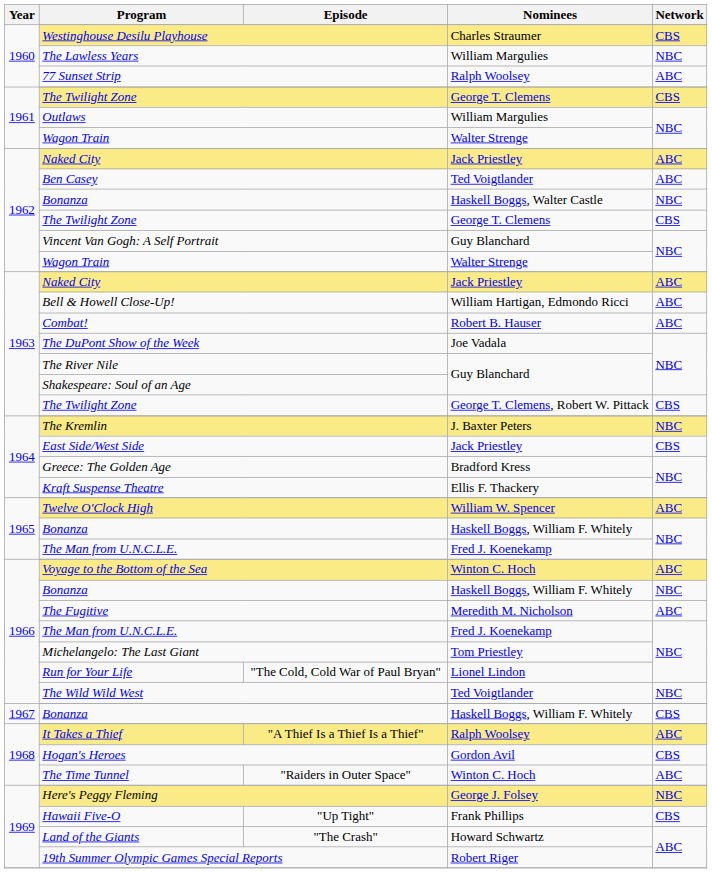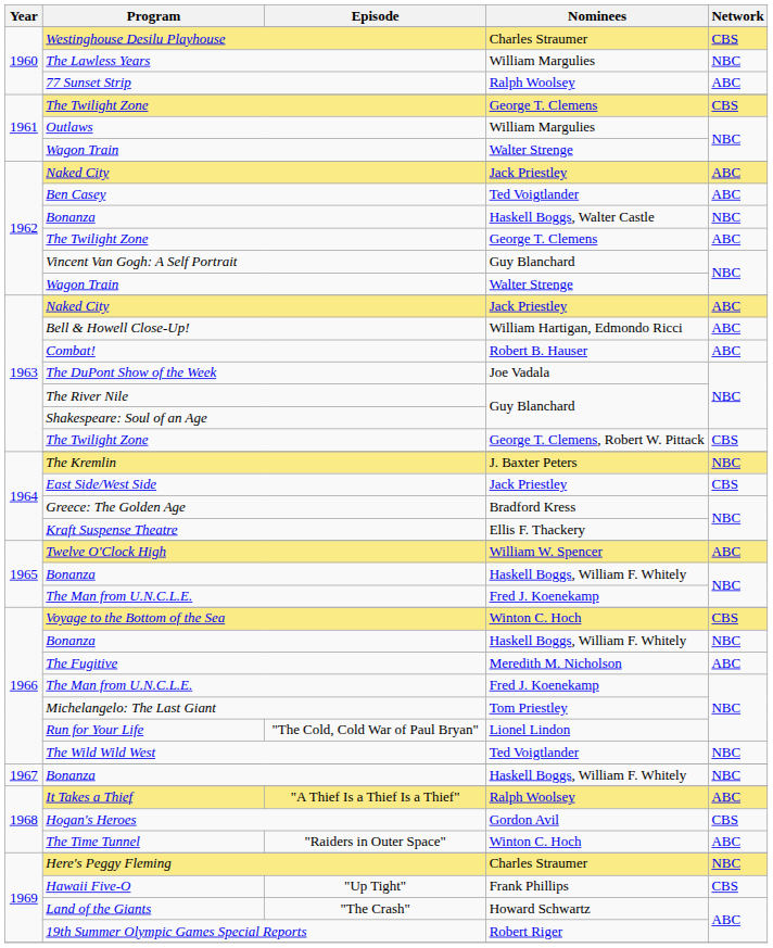 <table class="wikitable">
 <tr>
 <th width="5%">Year</th>
 <th width="30%">Program</th>
 <th width="30%">Episode</th>
 <th width="30%">Nominees</th>
 <th width="5%">Network</th>
 </tr>
 <tr>
 <td rowspan="4" align=center><a href='#'>1960</a><br></td>
 </tr>
 <tr style="background:#FAEB86;">
 <td colspan=2><em><a href='#'>Westinghouse Desilu Playhouse</a></em></td>
 <td>Charles Straumer</td>
 <td><a href='#'>CBS</a></td>
 </tr>
 <tr>
 <td colspan=2><em><a href='#'>The Lawless Years</a></em></td>
 <td>William Margulies</td>
 <td><a href='#'>NBC</a></td>
 </tr>
 <tr>
 <td colspan=2><em><a href='#'>77 Sunset Strip</a></em></td>
 <td><a href='#'>Ralph Woolsey</a></td>
 <td><a href='#'>ABC</a></td>
 </tr>
 <tr>
 <td rowspan="4" align=center><a href='#'>1961</a><br></td>
 </tr>
 <tr style="background:#FAEB86;">
 <td colspan=2><em><a href='#'>The Twilight Zone</a></em></td>
 <td><a href='#'>George T. Clemens</a></td>
 <td><a href='#'>CBS</a></td>
 </tr>
 <tr>
 <td colspan=2><em><a href='#'>Outlaws</a></em></td>
 <td>William Margulies</td>
 <td rowspan=2><a href='#'>NBC</a></td>
 </tr>
 <tr>
 <td colspan=2><em><a href='#'>Wagon Train</a></em></td>
 <td><a href='#'>Walter Strenge</a></td>
 </tr>
 <tr>
 <td rowspan="7" align=center><a href='#'>1962</a><br></td>
 </tr>
 <tr style="background:#FAEB86;">
 <td colspan=2><em><a href='#'>Naked City</a></em></td>
 <td><a href='#'>Jack Priestley</a></td>
 <td><a href='#'>ABC</a></td>
 </tr>
 <tr>
 <td colspan=2><em><a href='#'>Ben Casey</a></em></td>
 <td><a href='#'>Ted Voigtlander</a></td>
 <td><a href='#'>ABC</a></td>
 </tr>
 <tr>
 <td colspan=2><em><a href='#'>Bonanza</a></em></td>
 <td><a href='#'>Haskell Boggs</a>, Walter Castle</td>
 <td><a href='#'>NBC</a></td>
 </tr>
 <tr>
 <td colspan=2><em><a href='#'>The Twilight Zone</a></em></td>
 <td><a href='#'>George T. Clemens</a></td>
-<td><a href='#'>CBS</a></td>
+<td><a href='#'>ABC</a></td>
 </tr>
 <tr>
 <td colspan=2><em>Vincent Van Gogh: A Self Portrait</em></td>
 <td>Guy Blanchard</td>
 <td rowspan=2><a href='#'>NBC</a></td>
 </tr>
 <tr>
 <td colspan=2><em><a href='#'>Wagon Train</a></em></td>
 <td><a href='#'>Walter Strenge</a></td>
 </tr>
 <tr>
 <td rowspan="8" align=center><a href='#'>1963</a><br></td>
 </tr>
 <tr style="background:#FAEB86;">
 <td colspan=2><em><a href='#'>Naked City</a></em></td>
 <td><a href='#'>Jack Priestley</a></td>
 <td><a href='#'>ABC</a></td>
 </tr>
 <tr>
 <td colspan=2><em>Bell & Howell Close-Up!</em></td>
 <td>William Hartigan, Edmondo Ricci</td>
 <td><a href='#'>ABC</a></td>
 </tr>
 <tr>
 <td colspan=2><em><a href='#'>Combat!</a></em></td>
 <td><a href='#'>Robert B. Hauser</a></td>
 <td><a href='#'>ABC</a></td>
 </tr>
 <tr>
 <td colspan=2><em><a href='#'>The DuPont Show of the Week</a></em></td>
 <td>Joe Vadala</td>
 <td rowspan=3><a href='#'>NBC</a></td>
 </tr>
 <tr>
 <td colspan=2><em>The River Nile</em></td>
 <td rowspan=2>Guy Blanchard</td>
 </tr>
 <tr>
 <td colspan=2><em>Shakespeare: Soul of an Age</em></td>
 </tr>
 <tr>
 <td colspan=2><em><a href='#'>The Twilight Zone</a></em></td>
 <td><a href='#'>George T. Clemens</a>, Robert W. Pittack</td>
 <td><a href='#'>CBS</a></td>
 </tr>
 <tr>
 <td rowspan="5" align=center><a href='#'>1964</a><br></td>
 </tr>
 <tr style="background:#FAEB86;">
 <td colspan=2><em>The Kremlin</em></td>
 <td>J. Baxter Peters</td>
 <td><a href='#'>NBC</a></td>
 </tr>
 <tr>
 <td colspan=2><em><a href='#'>East Side/West Side</a></em></td>
 <td><a href='#'>Jack Priestley</a></td>
 <td><a href='#'>CBS</a></td>
 </tr>
 <tr>
 <td colspan=2><em>Greece: The Golden Age</em></td>
 <td>Bradford Kress</td>
 <td rowspan=2><a href='#'>NBC</a></td>
 </tr>
 <tr>
 <td colspan=2><em><a href='#'>Kraft Suspense Theatre</a></em></td>
 <td>Ellis F. Thackery</td>
 </tr>
 <tr>
 <td rowspan="4" align=center><a href='#'>1965</a><br></td>
 </tr>
 <tr style="background:#FAEB86;">
 <td colspan=2><em><a href='#'>Twelve O'Clock High</a></em></td>
 <td><a href='#'>William W. Spencer</a></td>
 <td><a href='#'>ABC</a></td>
 </tr>
 <tr>
 <td colspan=2><em><a href='#'>Bonanza</a></em></td>
 <td><a href='#'>Haskell Boggs</a>, William F. Whitely</td>
 <td rowspan=2><a href='#'>NBC</a></td>
 </tr>
 <tr>
 <td colspan=2><em><a href='#'>The Man from U.N.C.L.E.</a></em></td>
 <td><a href='#'>Fred J. Koenekamp</a></td>
 </tr>
 <tr>
 <td rowspan="8" align=center><a href='#'>1966</a><br></td>
 </tr>
 <tr style="background:#FAEB86;">
 <td colspan=2><em><a href='#'>Voyage to the Bottom of the Sea</a></em></td>
 <td><a href='#'>Winton C. Hoch</a></td>
-<td><a href='#'>ABC</a></td>
+<td><a href='#'>CBS</a></td>
 </tr>
 <tr>
 <td colspan=2><em><a href='#'>Bonanza</a></em></td>
 <td><a href='#'>Haskell Boggs</a>, William F. Whitely</td>
 <td><a href='#'>NBC</a></td>
 </tr>
 <tr>
 <td colspan=2><em><a href='#'>The Fugitive</a></em></td>
 <td><a href='#'>Meredith M. Nicholson</a></td>
 <td><a href='#'>ABC</a></td>
 </tr>
 <tr>
 <td colspan=2><em><a href='#'>The Man from U.N.C.L.E.</a></em></td>
 <td><a href='#'>Fred J. Koenekamp</a></td>
 <td rowspan=3><a href='#'>NBC</a></td>
 </tr>
 <tr>
 <td colspan=2><em>Michelangelo: The Last Giant</em></td>
 <td><a href='#'>Tom Priestley</a></td>
 </tr>
 <tr>
 <td><em><a href='#'>Run for Your Life</a></em></td>
 <td align=center>"The Cold, Cold War of Paul Bryan"</td>
 <td><a href='#'>Lionel Lindon</a></td>
 </tr>
 <tr>
 <td colspan=2><em><a href='#'>The Wild Wild West</a></em></td>
 <td><a href='#'>Ted Voigtlander</a></td>
 <td><a href='#'>NBC</a></td>
 </tr>
 <tr>
 <td rowspan="2" align=center><a href='#'>1967</a></td>
 </tr>
 <tr>
 <td colspan=2><em><a href='#'>Bonanza</a></em></td>
 <td><a href='#'>Haskell Boggs</a>, William F. Whitely</td>
-<td><a href='#'>CBS</a></td>
+<td><a href='#'>NBC</a></td>
 </tr>
 <tr>
 <td rowspan="4" align=center><a href='#'>1968</a><br></td>
 </tr>
 <tr style="background:#FAEB86;">
 <td><em><a href='#'>It Takes a Thief</a></em></td>
 <td align=center>"A Thief Is a Thief Is a Thief"</td>
 <td><a href='#'>Ralph Woolsey</a></td>
 <td><a href='#'>ABC</a></td>
 </tr>
 <tr>
 <td colspan=2><em><a href='#'>Hogan's Heroes</a></em></td>
 <td><a href='#'>Gordon Avil</a></td>
 <td><a href='#'>CBS</a></td>
 </tr>
 <tr>
 <td><em><a href='#'>The Time Tunnel</a></em></td>
 <td align=center>"Raiders in Outer Space"</td>
 <td><a href='#'>Winton C. Hoch</a></td>
 <td><a href='#'>ABC</a></td>
 </tr>
 <tr>
 <td rowspan="5" align=center><a href='#'>1969</a><br></td>
 </tr>
 <tr style="background:#FAEB86;">
 <td colspan=2><em>Here's Peggy Fleming</em></td>
-<td><a href='#'>George J. Folsey</a></td>
+<td>Charles Straumer</td>
 <td><a href='#'>NBC</a></td>
 </tr>
 <tr>
 <td><em><a href='#'>Hawaii Five-O</a></em></td>
 <td align=center>"Up Tight"</td>
 <td>Frank Phillips</td>
 <td><a href='#'>CBS</a></td>
 </tr>
 <tr>
 <td><em><a href='#'>Land of the Giants</a></em></td>
 <td align=center>"The Crash"</td>
 <td>Howard Schwartz</td>
 <td rowspan=2><a href='#'>ABC</a></td>
 </tr>
 <tr>
 <td colspan=2><em><a href='#'>19th Summer Olympic Games Special Reports</a></em></td>
 <td><a href='#'>Robert Riger</a></td>
 </tr>
 <tr>
 </tr>
 </table>
